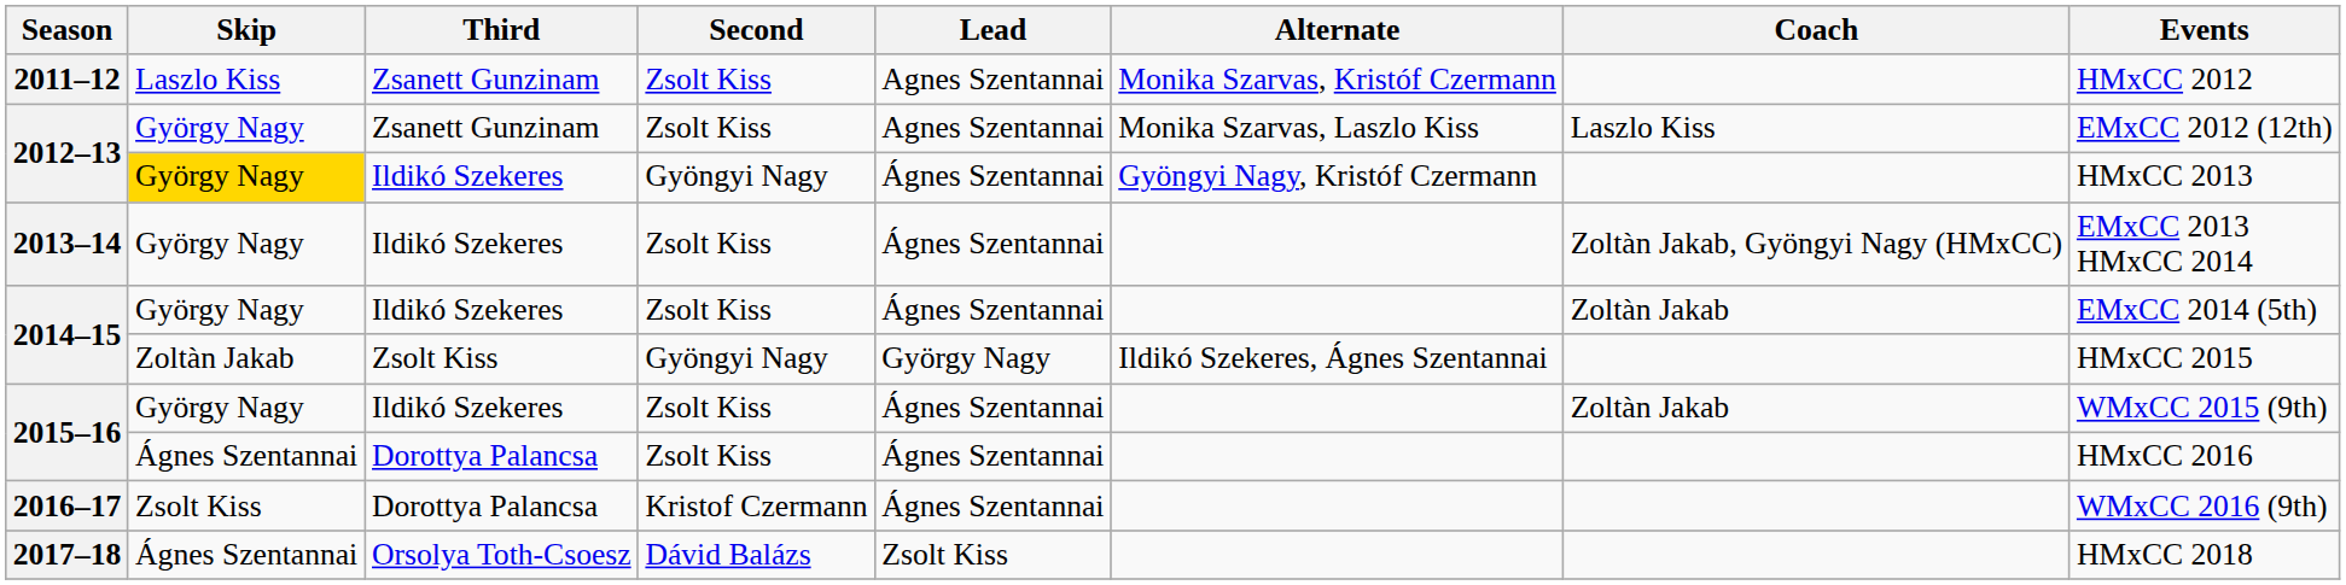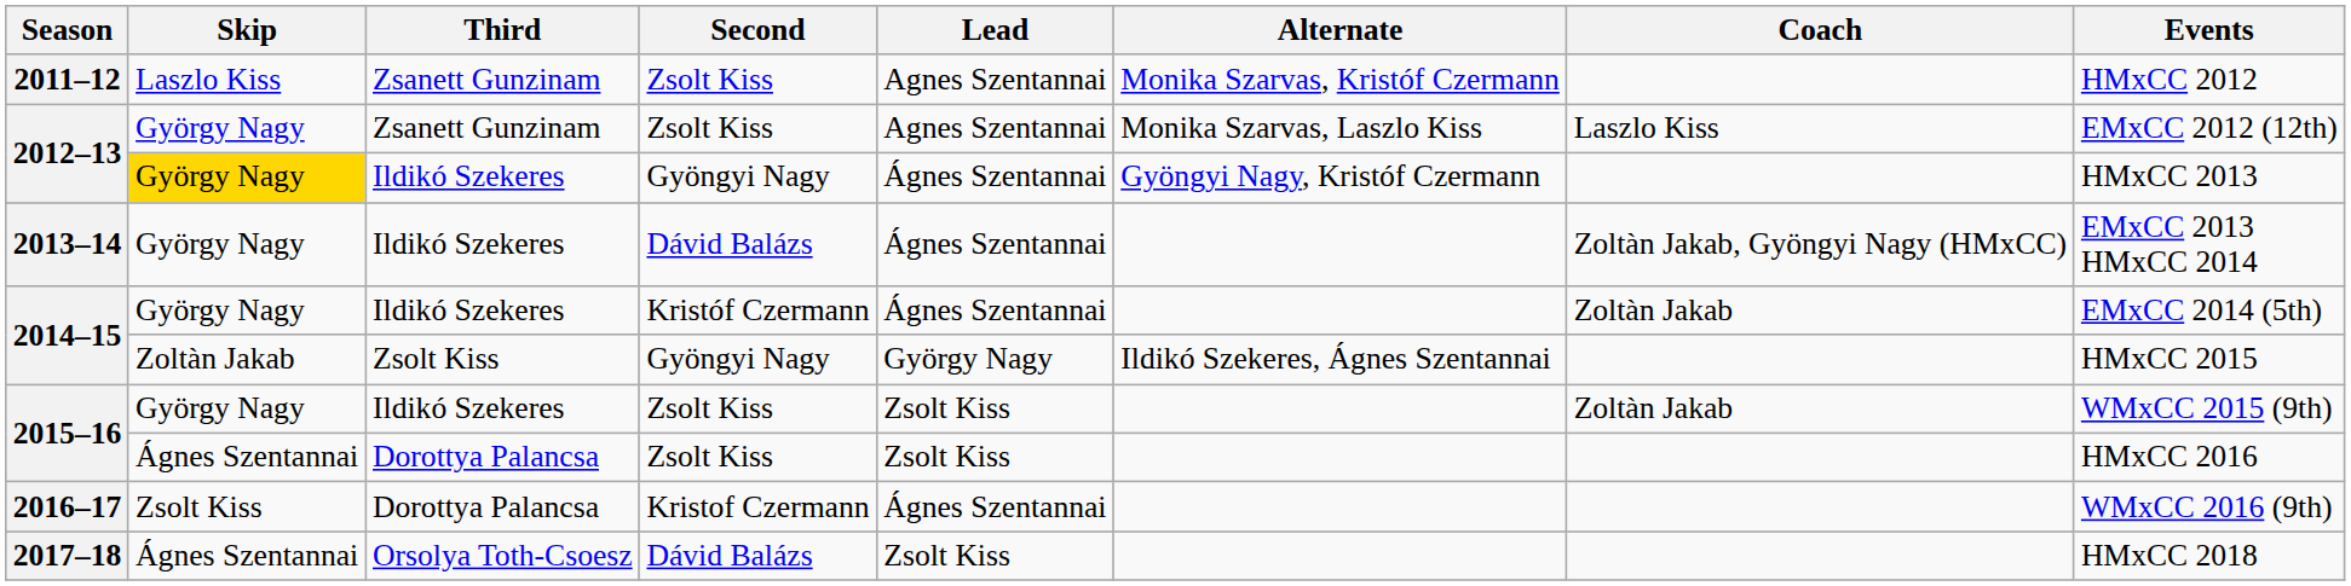 <table class="wikitable">
 <tr>
 <th scope="col">Season</th>
 <th scope="col">Skip</th>
 <th scope="col">Third</th>
 <th scope="col">Second</th>
 <th scope="col">Lead</th>
 <th scope="col">Alternate</th>
 <th scope="col">Coach</th>
 <th scope="col">Events</th>
 </tr>
 <tr>
 <th scope="row">2011–12</th>
 <td><a href='#'>Laszlo Kiss</a></td>
 <td><a href='#'>Zsanett Gunzinam</a></td>
 <td><a href='#'>Zsolt Kiss</a></td>
 <td>Agnes Szentannai</td>
 <td><a href='#'>Monika Szarvas</a>, <a href='#'>Kristóf Czermann</a></td>
 <td></td>
 <td><a href='#'>HMxCC</a> 2012 </td>
 </tr>
 <tr>
 <th scope="row" rowspan=2>2012–13</th>
 <td><a href='#'>György Nagy</a></td>
 <td>Zsanett Gunzinam</td>
 <td>Zsolt Kiss</td>
 <td>Agnes Szentannai</td>
 <td>Monika Szarvas, Laszlo Kiss</td>
 <td>Laszlo Kiss</td>
 <td><a href='#'>EMxCC</a> 2012 (12th)</td>
 </tr>
 <tr>
 <td style="background: gold;">György Nagy</td>
 <td><a href='#'>Ildikó Szekeres</a></td>
 <td>Gyöngyi Nagy</td>
 <td>Ágnes Szentannai</td>
 <td><a href='#'>Gyöngyi Nagy</a>, Kristóf Czermann</td>
 <td></td>
 <td>HMxCC 2013 </td>
 </tr>
 <tr>
 <th scope="row">2013–14</th>
 <td>György Nagy</td>
 <td>Ildikó Szekeres</td>
-<td>Zsolt Kiss</td>
+<td><a href='#'>Dávid Balázs</a></td>
 <td>Ágnes Szentannai</td>
 <td></td>
 <td>Zoltàn Jakab, Gyöngyi Nagy (HMxCC)</td>
 <td><a href='#'>EMxCC</a> 2013 <br>HMxCC 2014 </td>
 </tr>
 <tr>
 <th scope="row" rowspan=2>2014–15</th>
 <td>György Nagy</td>
 <td>Ildikó Szekeres</td>
-<td>Zsolt Kiss</td>
+<td>Kristóf Czermann</td>
 <td>Ágnes Szentannai</td>
 <td></td>
 <td>Zoltàn Jakab</td>
 <td><a href='#'>EMxCC</a> 2014 (5th)</td>
 </tr>
 <tr>
 <td>Zoltàn Jakab</td>
 <td>Zsolt Kiss</td>
 <td>Gyöngyi Nagy</td>
 <td>György Nagy</td>
 <td>Ildikó Szekeres, Ágnes Szentannai</td>
 <td></td>
 <td>HMxCC 2015 </td>
 </tr>
 <tr>
 <th scope="row" rowspan=2>2015–16</th>
 <td>György Nagy</td>
 <td>Ildikó Szekeres</td>
 <td>Zsolt Kiss</td>
-<td>Ágnes Szentannai</td>
+<td>Zsolt Kiss</td>
 <td></td>
 <td>Zoltàn Jakab</td>
 <td><a href='#'>WMxCC 2015</a> (9th)</td>
 </tr>
 <tr>
 <td>Ágnes Szentannai</td>
 <td><a href='#'>Dorottya Palancsa</a></td>
 <td>Zsolt Kiss</td>
-<td>Ágnes Szentannai</td>
+<td>Zsolt Kiss</td>
 <td></td>
 <td></td>
 <td>HMxCC 2016 </td>
 </tr>
 <tr>
 <th scope="row">2016–17</th>
 <td>Zsolt Kiss</td>
 <td>Dorottya Palancsa</td>
 <td>Kristof Czermann</td>
 <td>Ágnes Szentannai</td>
 <td></td>
 <td></td>
 <td><a href='#'>WMxCC 2016</a> (9th)</td>
 </tr>
 <tr>
 <th scope="row">2017–18</th>
 <td>Ágnes Szentannai</td>
 <td><a href='#'>Orsolya Toth-Csoesz</a></td>
 <td><a href='#'>Dávid Balázs</a></td>
 <td>Zsolt Kiss</td>
 <td></td>
 <td></td>
 <td>HMxCC 2018 </td>
 </tr>
 </table>
